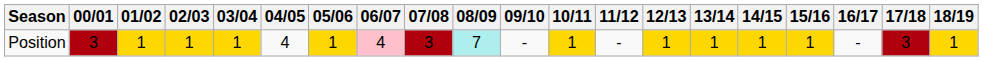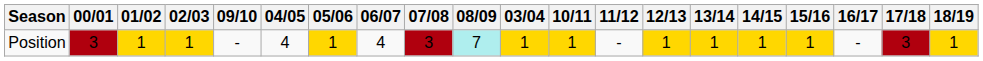 <table class="wikitable" style="text-align: Center;">
 <tr>
 <th>Season</th>
 <th>00/01</th>
 <th>01/02</th>
 <th>02/03</th>
-<th>03/04</th>
+<th>09/10</th>
 <th>04/05</th>
 <th>05/06</th>
 <th>06/07</th>
 <th>07/08</th>
 <th>08/09</th>
-<th>09/10</th>
+<th>03/04</th>
 <th>10/11</th>
 <th>11/12</th>
 <th>12/13</th>
 <th>13/14</th>
 <th>14/15</th>
 <th>15/16</th>
 <th>16/17</th>
 <th>17/18</th>
 <th>18/19</th>
 </tr>
 <tr>
 <td>Position</td>
 <td bgcolor=bronze>3</td>
 <td bgcolor=gold>1</td>
 <td bgcolor=gold>1</td>
+<td>-</td>
+<td>4</td>
 <td bgcolor=gold>1</td>
 <td>4</td>
-<td bgcolor=gold>1</td>
-<td style="background: pink;">4</td>
 <td bgcolor=bronze>3</td>
 <td style="background: paleturquoise;">7</td>
-<td>-</td>
+<td bgcolor=gold>1</td>
 <td bgcolor=gold>1</td>
 <td>-</td>
 <td bgcolor=gold>1</td>
 <td bgcolor=gold>1</td>
 <td bgcolor=gold>1</td>
 <td bgcolor=gold>1</td>
 <td>-</td>
 <td bgcolor=bronze>3</td>
 <td bgcolor=gold>1</td>
 </tr>
 </table>
